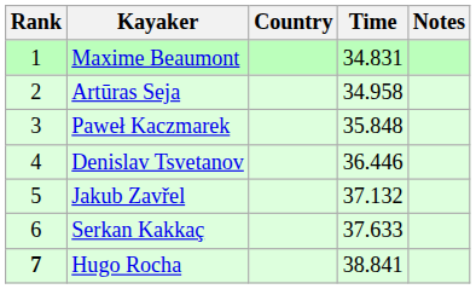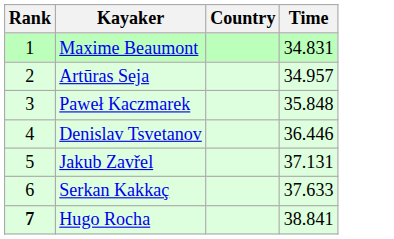 <table class="wikitable" style="text-align:center">
 <tr>
 <th>Rank</th>
 <th>Kayaker</th>
 <th>Country</th>
 <th>Time</th>
-<th>Notes</th>
 </tr>
 <tr bgcolor=bbffbb>
 <td>1</td>
 <td align="left"><a href='#'>Maxime Beaumont</a></td>
 <td align="left"></td>
 <td>34.831</td>
-<td></td>
 </tr>
 <tr bgcolor=ddffdd>
 <td>2</td>
 <td align="left"><a href='#'>Artūras Seja</a></td>
 <td align="left"></td>
-<td>34.958</td>
-<td></td>
+<td>34.957</td>
 </tr>
 <tr bgcolor=ddffdd>
 <td>3</td>
 <td align="left"><a href='#'>Paweł Kaczmarek</a></td>
 <td align="left"></td>
 <td>35.848</td>
-<td></td>
 </tr>
 <tr bgcolor=ddffdd>
 <td>4</td>
 <td align="left"><a href='#'>Denislav Tsvetanov</a></td>
 <td align="left"></td>
 <td>36.446</td>
-<td></td>
 </tr>
 <tr bgcolor=ddffdd>
 <td>5</td>
 <td align="left"><a href='#'>Jakub Zavřel</a></td>
 <td align="left"></td>
-<td>37.132</td>
-<td></td>
+<td>37.131</td>
 </tr>
 <tr bgcolor=ddffdd>
 <td>6</td>
 <td align="left"><a href='#'>Serkan Kakkaç</a></td>
 <td align="left"></td>
 <td>37.633</td>
-<td></td>
 </tr>
 <tr bgcolor=ddffdd>
 <td><strong>7</strong></td>
 <td align="left"><a href='#'>Hugo Rocha</a></td>
 <td align="left"></td>
 <td>38.841</td>
-<td></td>
 </tr>
 </table>
